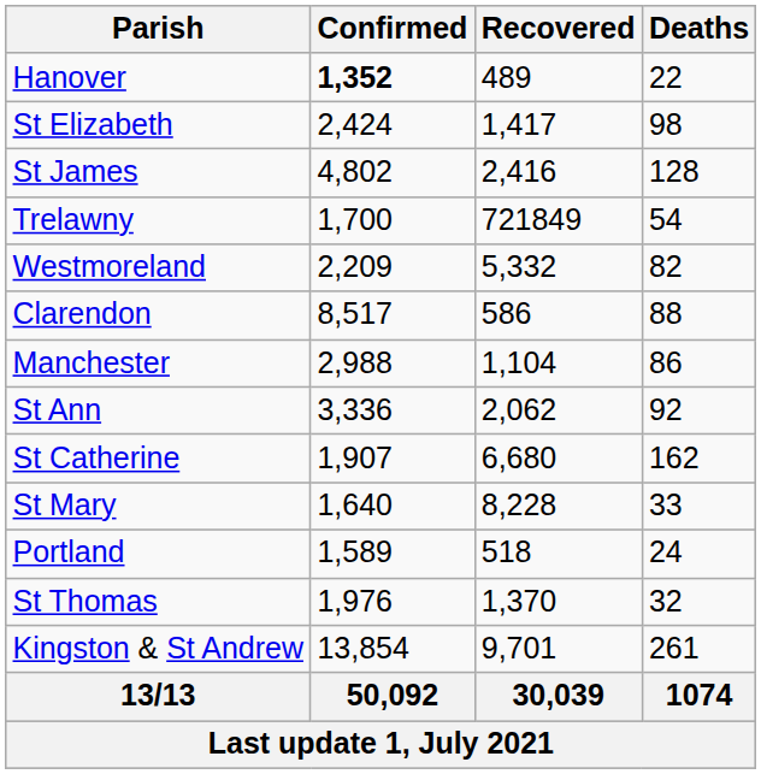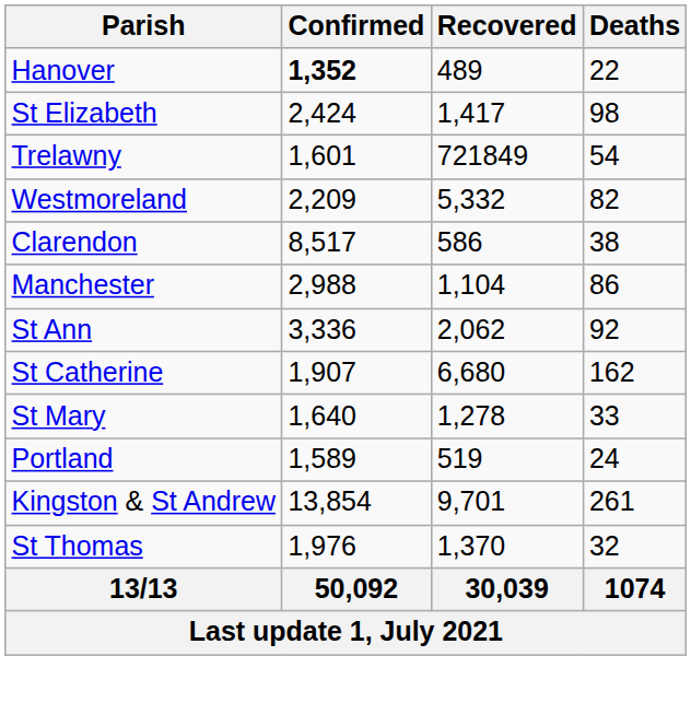 <table class="wikitable sortable">
 <tr>
 <th>Parish</th>
 <th>Confirmed</th>
 <th>Recovered</th>
 <th>Deaths</th>
 </tr>
 <tr>
 <td><a href='#'>Hanover</a></td>
 <td><strong>1,352</strong></td>
 <td>489</td>
 <td>22</td>
 </tr>
 <tr>
 <td><a href='#'>St Elizabeth</a></td>
 <td>2,424</td>
 <td>1,417</td>
 <td>98</td>
 </tr>
 <tr>
-<td><a href='#'>St James</a></td>
-<td>4,802</td>
-<td>2,416</td>
-<td>128</td>
-</tr>
-<tr>
 <td><a href='#'>Trelawny</a></td>
-<td>1,700</td>
+<td>1,601</td>
 <td>721849</td>
 <td>54</td>
 </tr>
 <tr>
 <td><a href='#'>Westmoreland</a></td>
 <td>2,209</td>
 <td>5,332</td>
 <td>82</td>
 </tr>
 <tr>
 <td><a href='#'>Clarendon</a></td>
 <td>8,517</td>
 <td>586</td>
-<td>88</td>
+<td>38</td>
 </tr>
 <tr>
 <td><a href='#'>Manchester</a></td>
 <td>2,988</td>
 <td>1,104</td>
 <td>86</td>
 </tr>
 <tr>
 <td><a href='#'>St Ann</a></td>
 <td>3,336</td>
 <td>2,062</td>
 <td>92</td>
 </tr>
 <tr>
 <td><a href='#'>St Catherine</a></td>
 <td>1,907</td>
 <td>6,680</td>
 <td>162</td>
 </tr>
 <tr>
 <td><a href='#'>St Mary</a></td>
 <td>1,640</td>
-<td>8,228</td>
+<td>1,278</td>
 <td>33</td>
 </tr>
 <tr>
 <td><a href='#'>Portland</a></td>
 <td>1,589</td>
-<td>518</td>
+<td>519</td>
 <td>24</td>
+</tr>
+<tr>
+<td><a href='#'>Kingston</a> & <a href='#'>St Andrew</a></td>
+<td>13,854</td>
+<td>9,701</td>
+<td>261</td>
 </tr>
 <tr>
 <td><a href='#'>St Thomas</a></td>
 <td>1,976</td>
 <td>1,370</td>
 <td>32</td>
-</tr>
-<tr>
-<td><a href='#'>Kingston</a> & <a href='#'>St Andrew</a></td>
-<td>13,854</td>
-<td>9,701</td>
-<td>261</td>
 </tr>
 <tr>
 <th>13/13</th>
 <th>50,092</th>
 <th>30,039</th>
 <th>1074</th>
 </tr>
 <tr>
 <th colspan="4">Last update 1, July 2021</th>
 </tr>
 </table>
